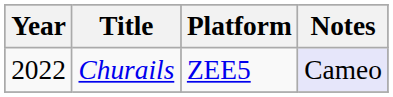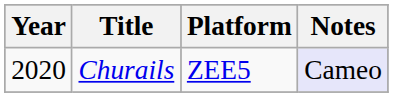 <table class="wikitable">
 <tr>
 <th>Year</th>
 <th>Title</th>
 <th>Platform</th>
 <th>Notes</th>
 </tr>
 <tr>
-<td>2022</td>
+<td>2020</td>
 <td><em><a href='#'>Churails</a></em></td>
 <td><a href='#'>ZEE5</a></td>
 <td style="background: lavender;">Cameo</td>
 </tr>
 </table>
